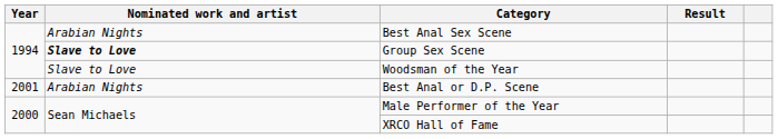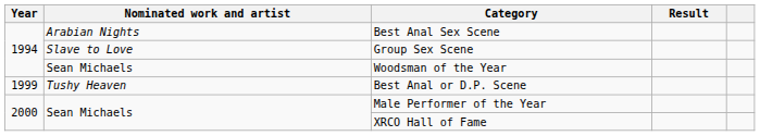 <table class="wikitable" style="width:70%;">
 <tr>
 <th width=4%>Year</th>
 <th style="width:35%;">Nominated work and artist</th>
 <th style="width:30%;">Category</th>
 <th style="width:8%;">Result</th>
 <th width=3%></th>
 </tr>
 <tr>
 <td style="text-align:center;" rowspan="3">1994</td>
 <td><em>Arabian Nights</em></td>
 <td>Best Anal Sex Scene</td>
 <td></td>
 <td></td>
 </tr>
 <tr>
-<td><strong><em>Slave to Love</em></strong></td>
+<td><em>Slave to Love</em></td>
 <td>Group Sex Scene</td>
 <td></td>
 <td></td>
 </tr>
 <tr>
-<td><em>Slave to Love</em></td>
+<td>Sean Michaels</td>
 <td>Woodsman of the Year</td>
 <td></td>
 <td></td>
 </tr>
 <tr>
-<td style="text-align:center;">2001</td>
-<td><em>Arabian Nights</em></td>
+<td style="text-align:center;">1999</td>
+<td><em>Tushy Heaven</em></td>
 <td>Best Anal or D.P. Scene</td>
 <td></td>
 <td style="text-align:center;"></td>
 </tr>
 <tr>
 <td style="text-align:center;" rowspan="2">2000</td>
 <td rowspan="2">Sean Michaels</td>
 <td>Male Performer of the Year</td>
 <td></td>
 <td style="text-align:center;"></td>
 </tr>
 <tr>
 <td>XRCO Hall of Fame</td>
 <td></td>
 <td style="text-align:center;"></td>
 </tr>
 </table>
